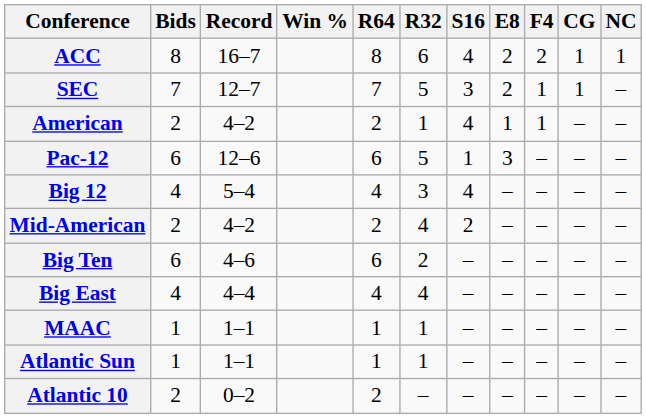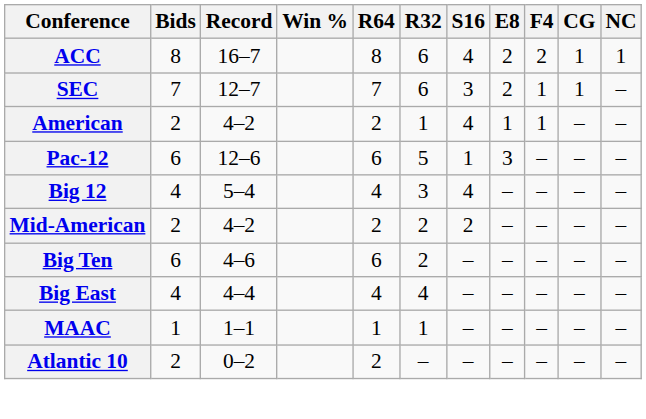 <table class="wikitable sortable plainrowheaders" style="text-align:center;">
 <tr>
 <th scope="col">Conference</th>
 <th scope="col">Bids</th>
 <th scope="col">Record</th>
 <th scope="col">Win %</th>
 <th scope="col">R64</th>
 <th scope="col">R32</th>
 <th scope="col">S16</th>
 <th scope="col">E8</th>
 <th scope="col">F4</th>
 <th scope="col">CG</th>
 <th scope="col">NC</th>
 </tr>
 <tr>
 <th scope="row"><a href='#'>ACC</a></th>
 <td>8</td>
 <td>16–7</td>
 <td></td>
 <td>8</td>
 <td>6</td>
 <td>4</td>
 <td>2</td>
 <td>2</td>
 <td>1</td>
 <td>1</td>
 </tr>
 <tr>
 <th scope="row"><a href='#'>SEC</a></th>
 <td>7</td>
 <td>12–7</td>
 <td></td>
 <td>7</td>
-<td>5</td>
+<td>6</td>
 <td>3</td>
 <td>2</td>
 <td>1</td>
 <td>1</td>
 <td>–</td>
 </tr>
 <tr>
 <th scope="row"><a href='#'>American</a></th>
 <td>2</td>
 <td>4–2</td>
 <td></td>
 <td>2</td>
 <td>1</td>
 <td>4</td>
 <td>1</td>
 <td>1</td>
 <td>–</td>
 <td>–</td>
 </tr>
 <tr>
 <th scope="row"><a href='#'>Pac-12</a></th>
 <td>6</td>
 <td>12–6</td>
 <td></td>
 <td>6</td>
 <td>5</td>
 <td>1</td>
 <td>3</td>
 <td>–</td>
 <td>–</td>
 <td>–</td>
 </tr>
 <tr>
 <th scope="row"><a href='#'>Big 12</a></th>
 <td>4</td>
 <td>5–4</td>
 <td></td>
 <td>4</td>
 <td>3</td>
 <td>4</td>
 <td>–</td>
 <td>–</td>
 <td>–</td>
 <td>–</td>
 </tr>
 <tr>
 <th scope="row"><a href='#'>Mid-American</a></th>
 <td>2</td>
 <td>4–2</td>
 <td></td>
 <td>2</td>
-<td>4</td>
+<td>2</td>
 <td>2</td>
 <td>–</td>
 <td>–</td>
 <td>–</td>
 <td>–</td>
 </tr>
 <tr>
 <th scope="row"><a href='#'>Big Ten</a></th>
 <td>6</td>
 <td>4–6</td>
 <td></td>
 <td>6</td>
 <td>2</td>
 <td>–</td>
 <td>–</td>
 <td>–</td>
 <td>–</td>
 <td>–</td>
 </tr>
 <tr>
 <th scope="row"><a href='#'>Big East</a></th>
 <td>4</td>
 <td>4–4</td>
 <td></td>
 <td>4</td>
 <td>4</td>
 <td>–</td>
 <td>–</td>
 <td>–</td>
 <td>–</td>
 <td>–</td>
 </tr>
 <tr>
 <th scope="row"><a href='#'>MAAC</a></th>
 <td>1</td>
 <td>1–1</td>
 <td></td>
 <td>1</td>
 <td>1</td>
 <td>–</td>
 <td>–</td>
 <td>–</td>
 <td>–</td>
 <td>–</td>
 </tr>
 <tr>
-<th scope="row"><a href='#'>Atlantic Sun</a></th>
-<td>1</td>
-<td>1–1</td>
-<td></td>
-<td>1</td>
-<td>1</td>
-<td>–</td>
-<td>–</td>
-<td>–</td>
-<td>–</td>
-<td>–</td>
-</tr>
-<tr>
 <th scope="row"><a href='#'>Atlantic 10</a></th>
 <td>2</td>
 <td>0–2</td>
 <td></td>
 <td>2</td>
 <td>–</td>
 <td>–</td>
 <td>–</td>
 <td>–</td>
 <td>–</td>
 <td>–</td>
 </tr>
 </table>
